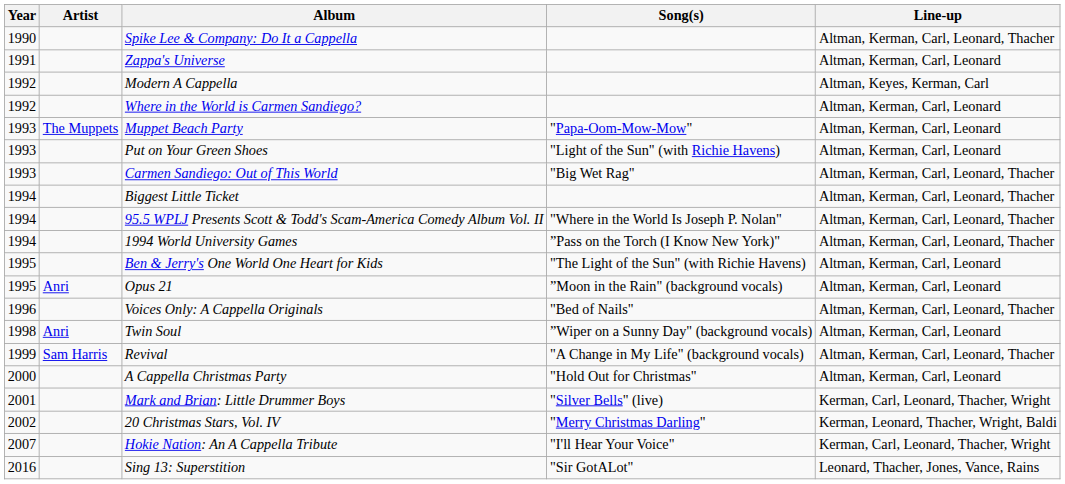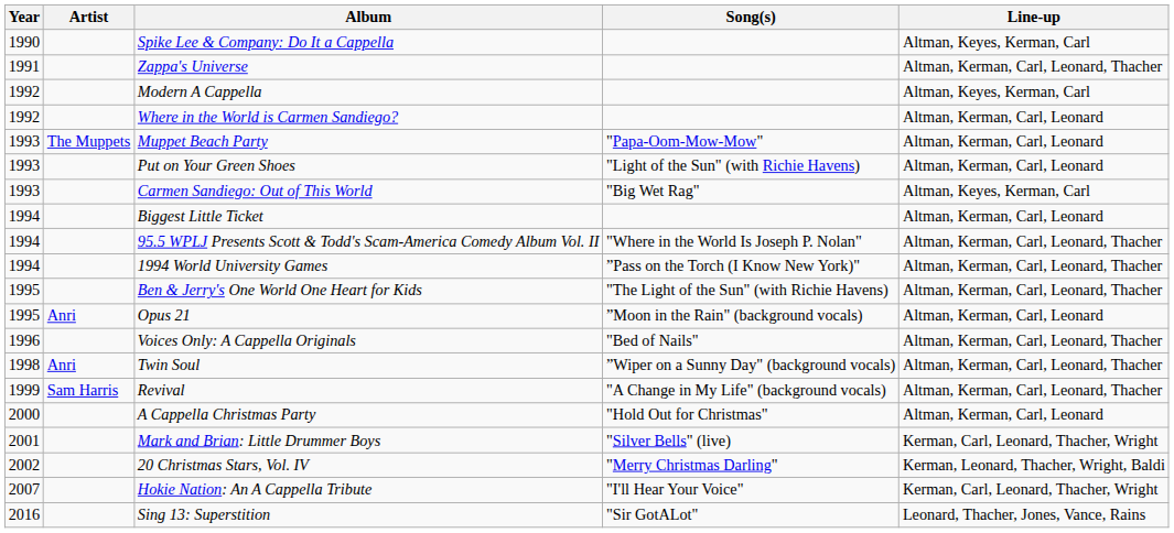 <table class="wikitable">
 <tr>
 <th>Year</th>
 <th>Artist</th>
 <th>Album</th>
 <th>Song(s)</th>
 <th>Line-up</th>
 </tr>
 <tr>
 <td>1990</td>
 <td></td>
 <td><em><a href='#'>Spike Lee & Company: Do It a Cappella</a></em></td>
 <td></td>
-<td>Altman, Kerman, Carl, Leonard, Thacher</td>
+<td>Altman, Keyes, Kerman, Carl</td>
 </tr>
 <tr>
 <td>1991</td>
 <td></td>
 <td><em><a href='#'>Zappa's Universe</a></em></td>
 <td></td>
-<td>Altman, Kerman, Carl, Leonard</td>
+<td>Altman, Kerman, Carl, Leonard, Thacher</td>
 </tr>
 <tr>
 <td>1992</td>
 <td></td>
 <td><em>Modern A Cappella</em></td>
 <td></td>
 <td>Altman, Keyes, Kerman, Carl</td>
 </tr>
 <tr>
 <td>1992</td>
 <td></td>
 <td><em><a href='#'>Where in the World is Carmen Sandiego?</a></em></td>
 <td></td>
 <td>Altman, Kerman, Carl, Leonard</td>
 </tr>
 <tr>
 <td>1993</td>
 <td><a href='#'>The Muppets</a></td>
 <td><em><a href='#'>Muppet Beach Party</a></em></td>
 <td>"<a href='#'>Papa-Oom-Mow-Mow</a>"</td>
 <td>Altman, Kerman, Carl, Leonard</td>
 </tr>
 <tr>
 <td>1993</td>
 <td></td>
 <td><em>Put on Your Green Shoes</em></td>
 <td>"Light of the Sun" (with <a href='#'>Richie Havens</a>)</td>
 <td>Altman, Kerman, Carl, Leonard</td>
 </tr>
 <tr>
 <td>1993</td>
 <td></td>
 <td><em><a href='#'>Carmen Sandiego: Out of This World</a></em></td>
 <td>"Big Wet Rag"</td>
-<td>Altman, Kerman, Carl, Leonard, Thacher</td>
+<td>Altman, Keyes, Kerman, Carl</td>
 </tr>
 <tr>
 <td>1994</td>
 <td></td>
 <td><em>Biggest Little Ticket</em></td>
 <td></td>
-<td>Altman, Kerman, Carl, Leonard, Thacher</td>
+<td>Altman, Kerman, Carl, Leonard</td>
 </tr>
 <tr>
 <td>1994</td>
 <td></td>
 <td><em><a href='#'>95.5 WPLJ</a> Presents Scott & Todd's Scam-America Comedy Album Vol. II</em></td>
 <td>"Where in the World Is Joseph P. Nolan"</td>
 <td>Altman, Kerman, Carl, Leonard, Thacher</td>
 </tr>
 <tr>
 <td>1994</td>
 <td></td>
 <td><em>1994 World University Games</em></td>
 <td>”Pass on the Torch (I Know New York)"</td>
 <td>Altman, Kerman, Carl, Leonard, Thacher</td>
 </tr>
 <tr>
 <td>1995</td>
 <td></td>
 <td><em><a href='#'>Ben & Jerry's</a> One World One Heart for Kids</em></td>
 <td>"The Light of the Sun" (with Richie Havens)</td>
-<td>Altman, Kerman, Carl, Leonard</td>
+<td>Altman, Kerman, Carl, Leonard, Thacher</td>
 </tr>
 <tr>
 <td>1995</td>
 <td><a href='#'>Anri</a></td>
 <td><em>Opus 21</em></td>
 <td>”Moon in the Rain" (background vocals)</td>
 <td>Altman, Kerman, Carl, Leonard</td>
 </tr>
 <tr>
 <td>1996</td>
 <td></td>
 <td><em>Voices Only: A Cappella Originals</em></td>
 <td>"Bed of Nails"</td>
 <td>Altman, Kerman, Carl, Leonard, Thacher</td>
 </tr>
 <tr>
 <td>1998</td>
 <td><a href='#'>Anri</a></td>
 <td><em>Twin Soul</em></td>
 <td>”Wiper on a Sunny Day" (background vocals)</td>
-<td>Altman, Kerman, Carl, Leonard</td>
+<td>Altman, Kerman, Carl, Leonard, Thacher</td>
 </tr>
 <tr>
 <td>1999</td>
 <td><a href='#'>Sam Harris</a></td>
 <td><em>Revival</em></td>
 <td>"A Change in My Life" (background vocals)</td>
 <td>Altman, Kerman, Carl, Leonard, Thacher</td>
 </tr>
 <tr>
 <td>2000</td>
 <td></td>
 <td><em>A Cappella Christmas Party</em></td>
 <td>"Hold Out for Christmas"</td>
 <td>Altman, Kerman, Carl, Leonard</td>
 </tr>
 <tr>
 <td>2001</td>
 <td></td>
 <td><em><a href='#'>Mark and Brian</a>: Little Drummer Boys</em></td>
 <td>"<a href='#'>Silver Bells</a>" (live)</td>
 <td>Kerman, Carl, Leonard, Thacher, Wright</td>
 </tr>
 <tr>
 <td>2002</td>
 <td></td>
 <td><em>20 Christmas Stars, Vol. IV</em></td>
 <td>"<a href='#'>Merry Christmas Darling</a>"</td>
 <td>Kerman, Leonard, Thacher, Wright, Baldi</td>
 </tr>
 <tr>
 <td>2007</td>
 <td></td>
 <td><em><a href='#'>Hokie Nation</a>: An A Cappella Tribute</em></td>
 <td>"I'll Hear Your Voice"</td>
 <td>Kerman, Carl, Leonard, Thacher, Wright</td>
 </tr>
 <tr>
 <td>2016</td>
 <td></td>
 <td><em>Sing 13: Superstition</em></td>
 <td>"Sir GotALot"</td>
 <td>Leonard, Thacher, Jones, Vance, Rains</td>
 </tr>
 </table>
